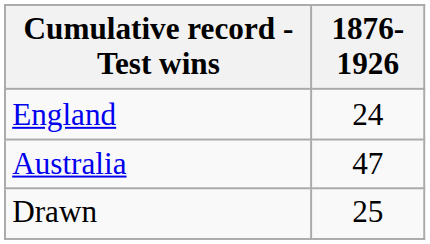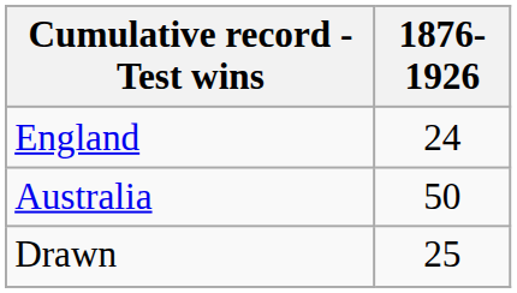 <table class="wikitable" style="text-align:center;">
 <tr>
 <th width="150">Cumulative record - Test wins</th>
 <th width="50">1876-1926</th>
 </tr>
 <tr>
 <td style="text-align:left;"><a href='#'>England</a></td>
 <td>24</td>
 </tr>
 <tr>
 <td style="text-align:left;"><a href='#'>Australia</a></td>
-<td>47</td>
+<td>50</td>
 </tr>
 <tr>
 <td style="text-align:left;">Drawn</td>
 <td>25</td>
 </tr>
 </table>
